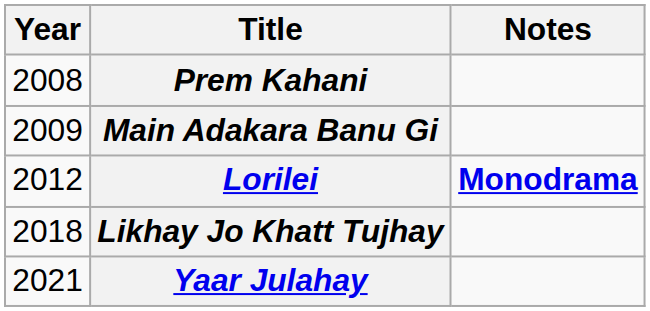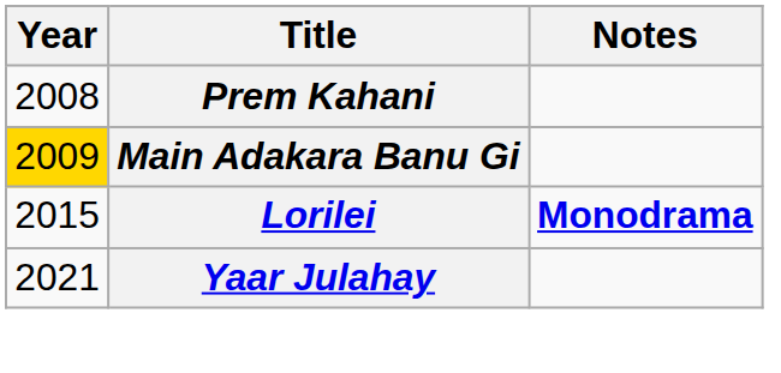 <table class="wikitable plainrowheaders">
 <tr style="text-align:center;">
 <th scope="col">Year</th>
 <th scope="col">Title</th>
 <th class="unsortable" scope="col">Notes</th>
 </tr>
 <tr>
 <td>2008</td>
 <th scope="row"><em>Prem Kahani</em></th>
 <td></td>
 </tr>
 <tr>
-<td>2009</td>
+<td style="background: gold;">2009</td>
 <th scope="row"><em>Main Adakara Banu Gi</em></th>
 <td><br></td>
 </tr>
 <tr>
-<td>2012</td>
+<td>2015</td>
 <th scope="row"><em><a href='#'>Lorilei</a></em></th>
 <td><strong><a href='#'>Monodrama</a></strong></td>
-</tr>
-<tr>
-<td>2018</td>
-<th scope="row"><em>Likhay Jo Khatt Tujhay</em></th>
-<td></td>
 </tr>
 <tr>
 <td>2021</td>
 <th scope="row"><em><a href='#'>Yaar Julahay</a></em></th>
 <td></td>
 </tr>
 </table>
